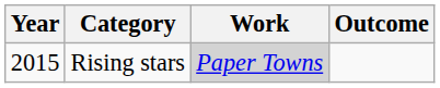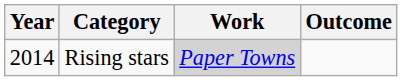 <table class="wikitable Sortable">
 <tr>
 <th>Year</th>
 <th>Category</th>
 <th>Work</th>
 <th>Outcome</th>
 </tr>
 <tr>
-<td>2015</td>
+<td>2014</td>
 <td>Rising stars</td>
 <td rowspan="1" style="background: lightgrey;"><em><a href='#'>Paper Towns</a></em></td>
 <td></td>
 </tr>
 </table>
